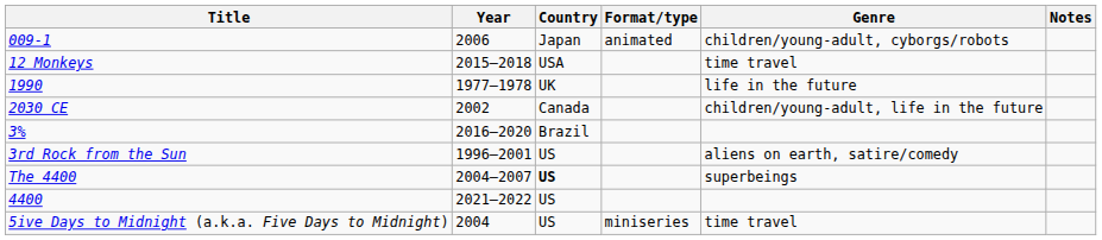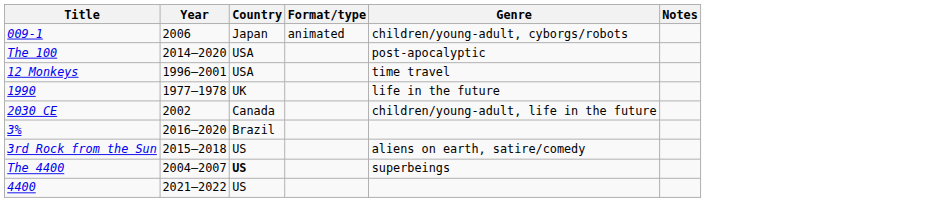 <table class="wikitable sortable">
 <tr>
 <th>Title</th>
 <th>Year</th>
 <th>Country</th>
 <th>Format/type</th>
 <th>Genre</th>
 <th>Notes</th>
 </tr>
 <tr>
 <td><em><a href='#'>009-1</a></em></td>
 <td>2006</td>
 <td>Japan</td>
 <td>animated</td>
 <td>children/young-adult, cyborgs/robots</td>
 <td></td>
 </tr>
 <tr>
+<td><em><a href='#'>The 100</a></em></td>
+<td>2014–2020</td>
+<td>USA</td>
+<td></td>
+<td>post-apocalyptic</td>
+<td></td>
+</tr>
+<tr>
 <td><em><a href='#'>12 Monkeys</a></em></td>
-<td>2015–2018</td>
+<td>1996–2001</td>
 <td>USA</td>
 <td></td>
 <td>time travel</td>
 <td></td>
 </tr>
 <tr>
 <td><em><a href='#'>1990</a></em></td>
 <td>1977–1978</td>
 <td>UK</td>
 <td></td>
 <td>life in the future</td>
 <td></td>
 </tr>
 <tr>
 <td><em><a href='#'>2030 CE</a></em></td>
 <td>2002</td>
 <td>Canada</td>
 <td></td>
 <td>children/young-adult, life in the future</td>
 <td></td>
 </tr>
 <tr>
 <td><em><a href='#'>3%</a></em></td>
 <td>2016–2020</td>
 <td>Brazil</td>
 <td></td>
 <td></td>
 <td></td>
 </tr>
 <tr>
 <td><em><a href='#'>3rd Rock from the Sun</a></em></td>
-<td>1996–2001</td>
+<td>2015–2018</td>
 <td>US</td>
 <td></td>
 <td>aliens on earth, satire/comedy</td>
 <td></td>
 </tr>
 <tr>
 <td><em><a href='#'>The 4400</a></em></td>
 <td>2004–2007</td>
 <td><strong>US</strong></td>
 <td></td>
 <td>superbeings</td>
 <td></td>
 </tr>
 <tr>
 <td><em><a href='#'>4400</a></em></td>
 <td>2021–2022</td>
 <td>US</td>
 <td></td>
 <td></td>
 <td></td>
 </tr>
-<tr>
-<td><em><a href='#'>5ive Days to Midnight</a></em> (a.k.a. <em>Five Days to Midnight</em>)</td>
-<td>2004</td>
-<td>US</td>
-<td>miniseries</td>
-<td>time travel</td>
-<td></td>
-</tr>
 </table>
